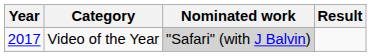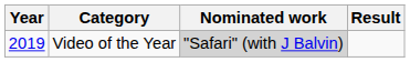 <table class="wikitable">
 <tr>
 <th>Year</th>
 <th>Category</th>
 <th>Nominated work</th>
 <th>Result</th>
 </tr>
 <tr>
-<td rowspan="1"><a href='#'>2017</a></td>
+<td rowspan="1"><a href='#'>2019</a></td>
 <td>Video of the Year</td>
 <td style="background: lightgrey;">"Safari" (with <a href='#'>J Balvin</a>)</td>
 <td></td>
 </tr>
 </table>
